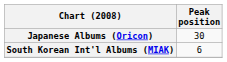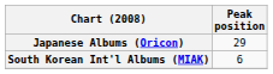 <table class="wikitable plainrowheaders">
 <tr>
 <th>Chart (2008)</th>
 <th>Peak<br>position</th>
 </tr>
 <tr>
 <th scope="row">Japanese Albums (<a href='#'>Oricon</a>)</th>
-<td style="text-align:center;">30</td>
+<td style="text-align:center;">29</td>
 </tr>
 <tr>
 <th scope="row">South Korean Int'l Albums (<a href='#'>MIAK</a>)</th>
 <td style="text-align:center;">6</td>
 </tr>
 <tr>
 </tr>
 </table>
